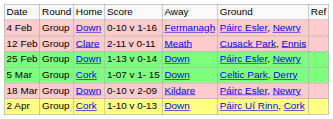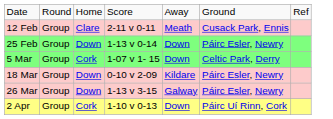 <table class="wikitable">
 <tr>
 <td>Date</td>
 <td>Round</td>
 <td>Home</td>
 <td>Score</td>
 <td>Away</td>
 <td>Ground</td>
 <td>Ref</td>
-</tr>
-<tr style="background:#fdcbcb;">
-<td>4 Feb</td>
-<td>Group</td>
-<td><a href='#'>Down</a></td>
-<td>0-10 v 1-16</td>
-<td><a href='#'>Fermanagh</a></td>
-<td><a href='#'>Páirc Esler</a>, <a href='#'>Newry</a></td>
-<td></td>
 </tr>
 <tr style="background:#fdcbcb;">
 <td>12 Feb</td>
 <td>Group</td>
 <td><a href='#'>Clare</a></td>
 <td>2-11 v 0-11</td>
 <td><a href='#'>Meath</a></td>
 <td><a href='#'>Cusack Park</a>, <a href='#'>Ennis</a></td>
 <td></td>
 </tr>
 <tr style="background:#7eff7e;">
 <td>25 Feb</td>
 <td>Group</td>
 <td><a href='#'>Down</a></td>
 <td>1-13 v 0-14</td>
 <td><a href='#'>Down</a></td>
 <td><a href='#'>Páirc Esler</a>, <a href='#'>Newry</a></td>
 <td></td>
 </tr>
 <tr style="background:#7eff7e;">
 <td>5 Mar</td>
 <td>Group</td>
 <td><a href='#'>Cork</a></td>
 <td>1-07 v 1- 15</td>
 <td><a href='#'>Down</a></td>
 <td><a href='#'>Celtic Park</a>, <a href='#'>Derry</a></td>
 <td></td>
 </tr>
 <tr style="background:#fdcbcb;">
 <td>18 Mar</td>
 <td>Group</td>
 <td><a href='#'>Down</a></td>
 <td>0-10 v 2-09</td>
 <td><a href='#'>Kildare</a></td>
 <td><a href='#'>Páirc Esler</a>, <a href='#'>Newry</a></td>
 <td></td>
 </tr>
+<tr style="background:#fdcbcb;">
+<td>26 Mar</td>
+<td>Group</td>
+<td><a href='#'>Down</a></td>
+<td>1-13 v 3-15</td>
+<td><a href='#'>Galway</a></td>
+<td><a href='#'>Páirc Esler</a>, <a href='#'>Newry</a></td>
+<td></td>
+</tr>
 <tr style="background:#ffff85;">
 <td>2 Apr</td>
 <td>Group</td>
 <td><a href='#'>Cork</a></td>
 <td>1-10 v 0-13</td>
 <td><a href='#'>Down</a></td>
 <td><a href='#'>Páirc Uí Rinn</a>, <a href='#'>Cork</a></td>
 <td></td>
 </tr>
 </table>
